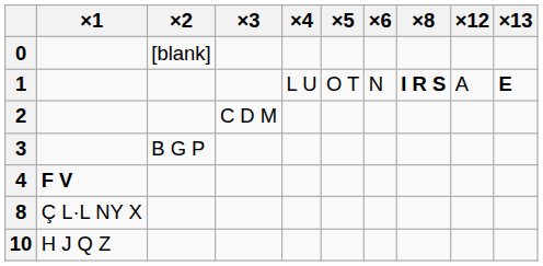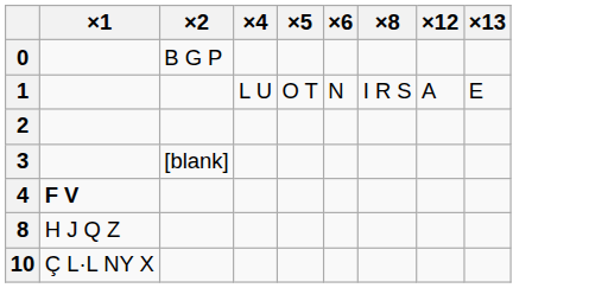 <table class="wikitable floatright">
 <tr>
 <th></th>
 <th>×1</th>
 <th>×2</th>
-<th>×3</th>
 <th>×4</th>
 <th>×5</th>
 <th>×6</th>
 <th>×8</th>
 <th>×12</th>
 <th>×13</th>
 </tr>
 <tr>
 <th>0</th>
 <td></td>
-<td>[blank]</td>
-<td></td>
+<td>B G P</td>
 <td></td>
 <td></td>
 <td></td>
 <td></td>
 <td></td>
 <td></td>
 </tr>
 <tr>
 <th>1</th>
 <td></td>
 <td></td>
-<td></td>
 <td>L U</td>
 <td>O T</td>
 <td>N</td>
-<td><strong>I R S</strong></td>
+<td>I R S</td>
 <td>A</td>
-<td><strong>E</strong></td>
+<td>E</td>
 </tr>
 <tr>
 <th>2</th>
 <td></td>
 <td></td>
-<td>C D M</td>
 <td></td>
 <td></td>
 <td></td>
 <td></td>
 <td></td>
 <td></td>
 </tr>
 <tr>
 <th>3</th>
 <td></td>
-<td>B G P</td>
-<td></td>
+<td>[blank]</td>
 <td></td>
 <td></td>
 <td></td>
 <td></td>
 <td></td>
 <td></td>
 </tr>
 <tr>
 <th>4</th>
 <td><strong>F V</strong></td>
 <td></td>
 <td></td>
 <td></td>
 <td></td>
 <td></td>
 <td></td>
 <td></td>
-<td></td>
 </tr>
 <tr>
 <th>8</th>
-<td>Ç L·L NY X</td>
-<td></td>
+<td>H J Q Z</td>
 <td></td>
 <td></td>
 <td></td>
 <td></td>
 <td></td>
 <td></td>
 <td></td>
 </tr>
 <tr>
 <th>10</th>
-<td>H J Q Z</td>
-<td></td>
+<td>Ç L·L NY X</td>
 <td></td>
 <td></td>
 <td></td>
 <td></td>
 <td></td>
 <td></td>
 <td></td>
 </tr>
 </table>
